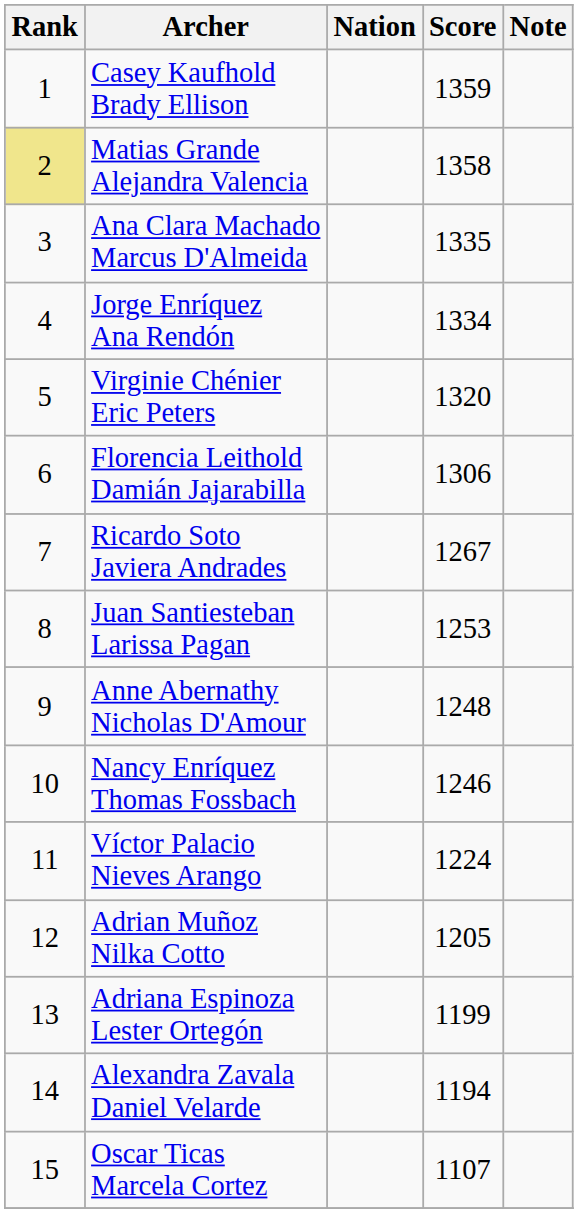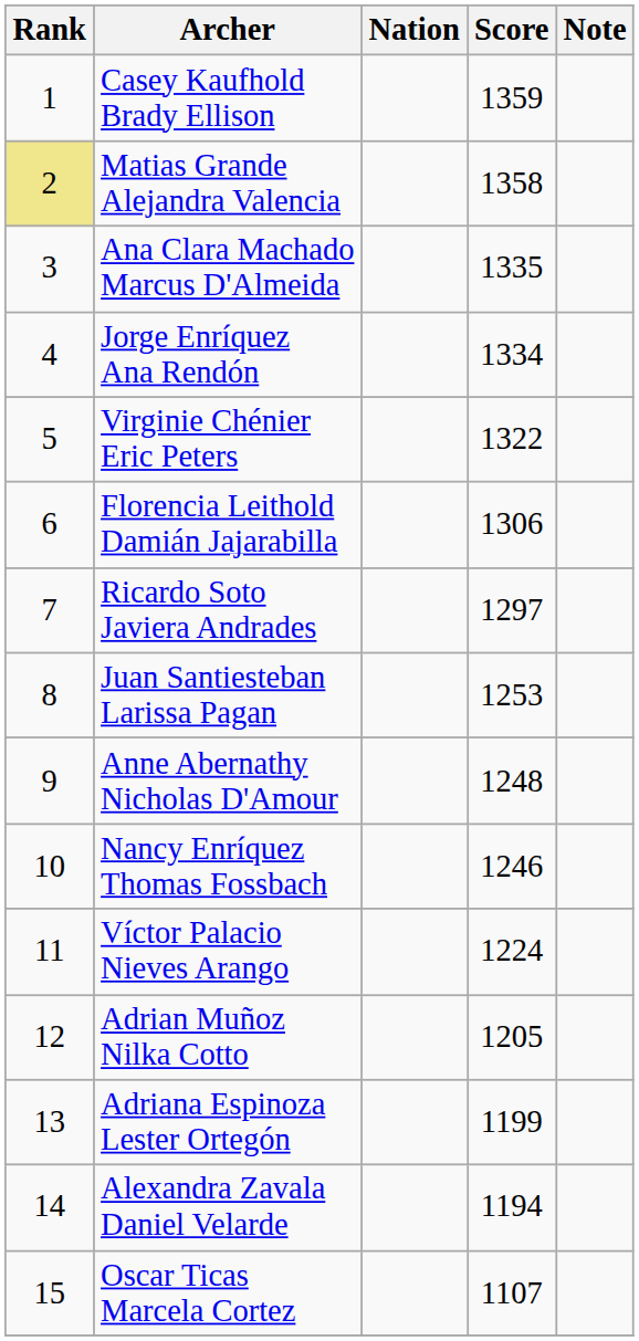 <table class="wikitable sortable" style="text-align:center">
 <tr>
 <th>Rank</th>
 <th>Archer</th>
 <th>Nation</th>
 <th>Score</th>
 <th>Note</th>
 </tr>
 <tr>
 <td>1</td>
 <td align=left><a href='#'>Casey Kaufhold</a><br><a href='#'>Brady Ellison</a></td>
 <td align=left></td>
 <td>1359</td>
 <td></td>
 </tr>
 <tr>
 <td style="background: khaki;">2</td>
 <td align=left><a href='#'>Matias Grande</a><br><a href='#'>Alejandra Valencia</a></td>
 <td align=left></td>
 <td>1358</td>
 <td></td>
 </tr>
 <tr>
 <td>3</td>
 <td align=left><a href='#'>Ana Clara Machado</a><br><a href='#'>Marcus D'Almeida</a></td>
 <td align=left></td>
 <td>1335</td>
 <td></td>
 </tr>
 <tr>
 <td>4</td>
 <td align=left><a href='#'>Jorge Enríquez</a><br><a href='#'>Ana Rendón</a></td>
 <td align=left></td>
 <td>1334</td>
 <td></td>
 </tr>
 <tr>
 <td>5</td>
 <td align=left><a href='#'>Virginie Chénier</a><br><a href='#'>Eric Peters</a></td>
 <td align=left></td>
-<td>1320</td>
+<td>1322</td>
 <td></td>
 </tr>
 <tr>
 <td>6</td>
 <td align=left><a href='#'>Florencia Leithold</a><br><a href='#'>Damián Jajarabilla</a></td>
 <td align=left></td>
 <td>1306</td>
 <td></td>
 </tr>
 <tr>
 <td>7</td>
 <td align=left><a href='#'>Ricardo Soto</a><br><a href='#'>Javiera Andrades</a></td>
 <td align=left></td>
-<td>1267</td>
+<td>1297</td>
 <td></td>
 </tr>
 <tr>
 <td>8</td>
 <td align=left><a href='#'>Juan Santiesteban</a><br><a href='#'>Larissa Pagan</a></td>
 <td align=left></td>
 <td>1253</td>
 <td></td>
 </tr>
 <tr>
 <td>9</td>
 <td align=left><a href='#'>Anne Abernathy</a><br><a href='#'>Nicholas D'Amour</a></td>
 <td align=left></td>
 <td>1248</td>
 <td></td>
 </tr>
 <tr>
 <td>10</td>
 <td align=left><a href='#'>Nancy Enríquez</a><br><a href='#'>Thomas Fossbach</a></td>
 <td align=left></td>
 <td>1246</td>
 <td></td>
 </tr>
 <tr>
 <td>11</td>
 <td align=left><a href='#'>Víctor Palacio</a><br><a href='#'>Nieves Arango</a></td>
 <td align=left></td>
 <td>1224</td>
 <td></td>
 </tr>
 <tr>
 <td>12</td>
 <td align=left><a href='#'>Adrian Muñoz</a><br><a href='#'>Nilka Cotto</a></td>
 <td align=left></td>
 <td>1205</td>
 <td></td>
 </tr>
 <tr>
 <td>13</td>
 <td align=left><a href='#'>Adriana Espinoza</a><br><a href='#'>Lester Ortegón</a></td>
 <td align=left></td>
 <td>1199</td>
 <td></td>
 </tr>
 <tr>
 <td>14</td>
 <td align=left><a href='#'>Alexandra Zavala</a><br><a href='#'>Daniel Velarde</a></td>
 <td align=left></td>
 <td>1194</td>
 <td></td>
 </tr>
 <tr>
 <td>15</td>
 <td align=left><a href='#'>Oscar Ticas</a><br><a href='#'>Marcela Cortez</a></td>
 <td align=left></td>
 <td>1107</td>
 <td></td>
 </tr>
 <tr>
 </tr>
 </table>
